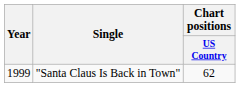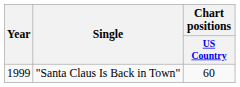 <table class="wikitable" style="text-align:center;">
 <tr>
 <th rowspan="2">Year</th>
 <th rowspan="2">Single</th>
 <th>Chart positions</th>
 </tr>
 <tr style="font-size:smaller;">
 <th style="width:65px;"><a href='#'>US Country</a></th>
 </tr>
 <tr>
 <td>1999</td>
 <td style="text-align:left;">"Santa Claus Is Back in Town"</td>
-<td>62</td>
+<td>60</td>
 </tr>
 </table>
